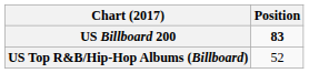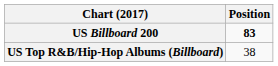 <table class="wikitable sortable plainrowheaders" style="text-align:center">
 <tr>
 <th scope="col">Chart (2017)</th>
 <th scope="col">Position</th>
 </tr>
 <tr>
 <th scope="row">US <em>Billboard</em> 200</th>
 <td><strong>83</strong></td>
 </tr>
 <tr>
 <th scope="row">US Top R&B/Hip-Hop Albums (<em>Billboard</em>)</th>
-<td>52</td>
+<td>38</td>
 </tr>
 </table>
